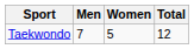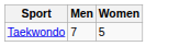 <table class="wikitable sortable">
 <tr>
 <th>Sport</th>
 <th>Men</th>
 <th>Women</th>
-<th>Total</th>
 </tr>
 <tr>
 <td><a href='#'>Taekwondo</a></td>
 <td>7</td>
 <td>5</td>
-<td>12</td>
 </tr>
 </table>
